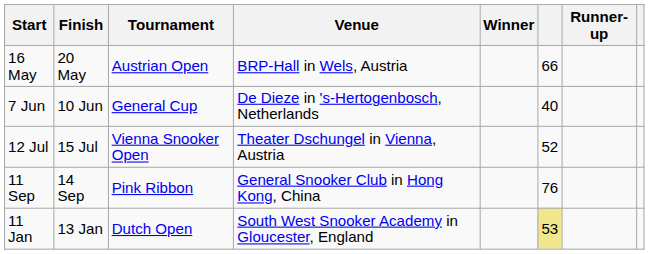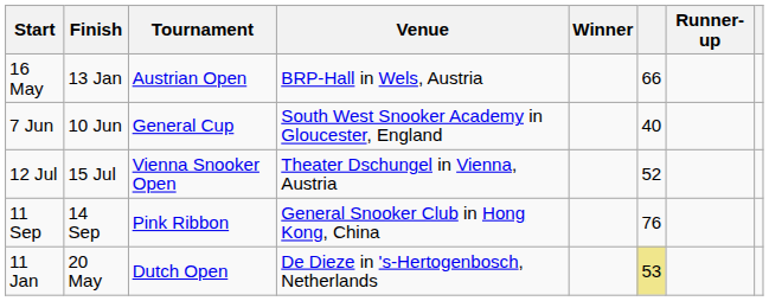 <table class="wikitable" style="font-size: 90%">
 <tr>
 <th>Start</th>
 <th>Finish</th>
 <th>Tournament</th>
 <th>Venue</th>
 <th>Winner</th>
 <th></th>
 <th>Runner-up</th>
 <th></th>
 </tr>
 <tr>
 <td>16 May</td>
-<td>20 May</td>
+<td>13 Jan</td>
 <td><a href='#'>Austrian Open</a></td>
 <td><a href='#'>BRP-Hall</a> in <a href='#'>Wels</a>, Austria</td>
 <td></td>
 <td style="text-align:center;">66</td>
 <td></td>
 <td style="text-align:center;"></td>
 </tr>
 <tr>
 <td>7 Jun</td>
 <td>10 Jun</td>
 <td><a href='#'>General Cup</a></td>
-<td><a href='#'>De Dieze</a> in <a href='#'>'s-Hertogenbosch</a>, Netherlands</td>
+<td><a href='#'>South West Snooker Academy</a> in <a href='#'>Gloucester</a>, England</td>
 <td></td>
 <td style="text-align:center;">40</td>
 <td></td>
 <td style="text-align:center;"></td>
 </tr>
 <tr>
 <td>12 Jul</td>
 <td>15 Jul</td>
 <td><a href='#'>Vienna Snooker Open</a></td>
 <td><a href='#'>Theater Dschungel</a> in <a href='#'>Vienna</a>, Austria</td>
 <td></td>
 <td style="text-align:center;">52</td>
 <td></td>
 <td style="text-align:center;"></td>
 </tr>
 <tr>
 <td>11 Sep</td>
 <td>14 Sep</td>
 <td><a href='#'>Pink Ribbon</a></td>
 <td><a href='#'>General Snooker Club</a> in <a href='#'>Hong Kong</a>, China</td>
 <td></td>
 <td style="text-align:center;">76</td>
 <td></td>
 <td style="text-align:center;"></td>
 </tr>
 <tr>
 <td>11 Jan</td>
-<td>13 Jan</td>
+<td>20 May</td>
 <td><a href='#'>Dutch Open</a></td>
-<td><a href='#'>South West Snooker Academy</a> in <a href='#'>Gloucester</a>, England</td>
+<td><a href='#'>De Dieze</a> in <a href='#'>'s-Hertogenbosch</a>, Netherlands</td>
 <td></td>
 <td style="background: khaki; text-align:center;">53</td>
 <td></td>
 <td style="text-align:center;"></td>
 </tr>
 </table>
